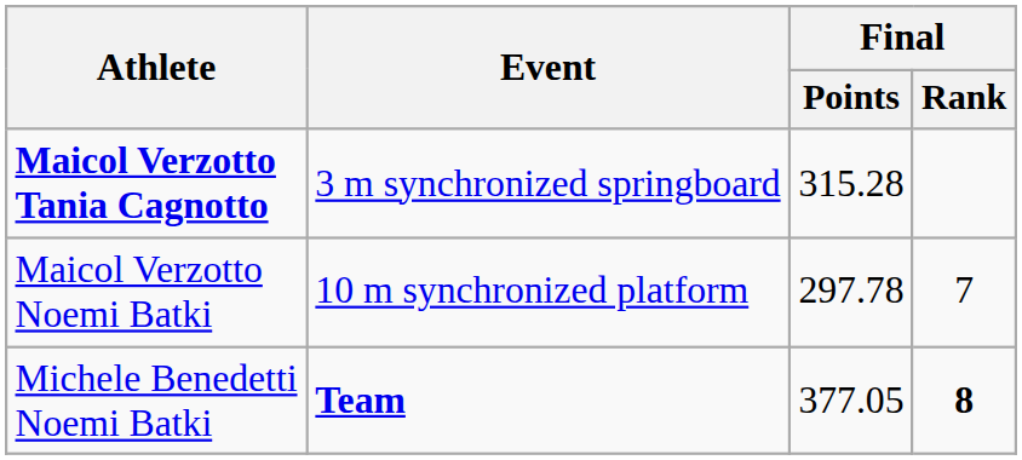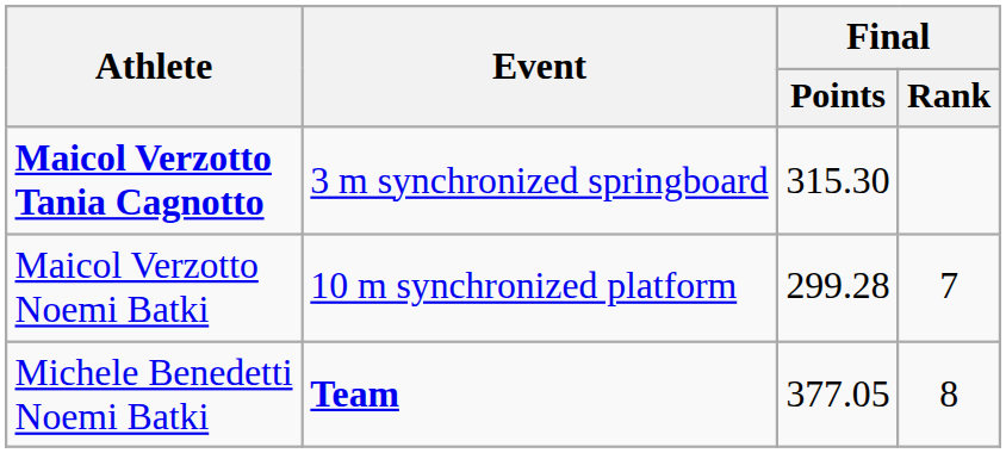 <table class=wikitable style="font-size:90%;">
 <tr>
 <th rowspan="2">Athlete</th>
 <th rowspan="2">Event</th>
 <th colspan="2">Final</th>
 </tr>
 <tr style="font-size:95%">
 <th>Points</th>
 <th>Rank</th>
 </tr>
 <tr align=center>
 <td align=left><strong><a href='#'>Maicol Verzotto</a><br><a href='#'>Tania Cagnotto</a></strong></td>
 <td align=left><a href='#'>3 m synchronized springboard</a></td>
-<td>315.28</td>
+<td>315.30</td>
 <td></td>
 </tr>
 <tr align=center>
 <td align=left><a href='#'>Maicol Verzotto</a><br><a href='#'>Noemi Batki</a></td>
 <td align=left><a href='#'>10 m synchronized platform</a></td>
-<td>297.78</td>
+<td>299.28</td>
 <td>7</td>
 </tr>
 <tr align=center>
 <td align=left><a href='#'>Michele Benedetti</a><br><a href='#'>Noemi Batki</a></td>
 <td align=left><strong><a href='#'>Team</a></strong></td>
 <td>377.05</td>
-<td><strong>8</strong></td>
+<td>8</td>
 </tr>
 </table>
